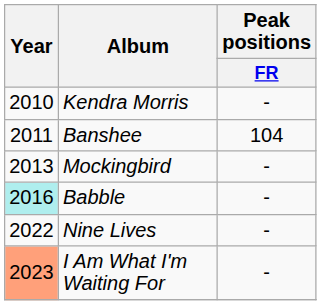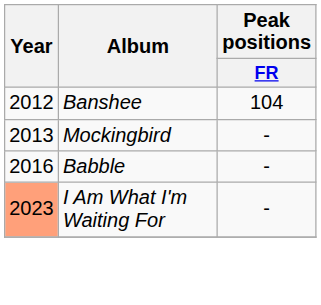 <table class="wikitable">
 <tr>
 <th align="center" rowspan="2" width="10">Year</th>
 <th align="center" rowspan="2" width="120">Album</th>
 <th align="center" colspan="1" width="20">Peak positions</th>
 </tr>
 <tr>
 <th scope="col" style="width:3em;font-size:90%;"><a href='#'>FR</a><br></th>
 </tr>
 <tr>
-<td style="text-align:center;">2010<br></td>
-<td><em>Kendra Morris</em></td>
-<td style="text-align:center;">-</td>
-</tr>
-<tr>
-<td style="text-align:center;">2011<br></td>
+<td style="text-align:center;">2012<br></td>
 <td><em>Banshee</em></td>
 <td style="text-align:center;">104</td>
 </tr>
 <tr>
 <td style="text-align:center;">2013<br></td>
 <td><em>Mockingbird</em></td>
 <td style="text-align:center;">-</td>
 </tr>
 <tr>
-<td style="background: paleturquoise; text-align:center;">2016<br></td>
+<td style="text-align:center;">2016<br></td>
 <td><em>Babble</em></td>
-<td style="text-align:center;">-</td>
-</tr>
-<tr>
-<td style="text-align:center;">2022<br></td>
-<td><em>Nine Lives</em></td>
 <td style="text-align:center;">-</td>
 </tr>
 <tr>
 <td style="background: lightsalmon; text-align:center;">2023<br></td>
 <td><em>I Am What I'm Waiting For</em></td>
 <td style="text-align:center;">-</td>
 </tr>
 <tr>
 </tr>
 </table>
